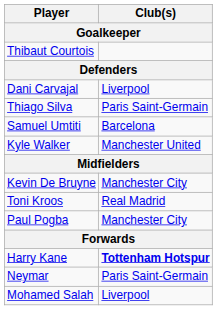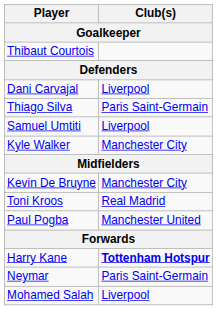 <table class="wikitable mw-collapsible mw-collapsed">
 <tr>
 <th>Player</th>
 <th>Club(s)</th>
 </tr>
 <tr>
 <th colspan="2">Goalkeeper</th>
 </tr>
 <tr>
 <td> <a href='#'>Thibaut Courtois</a></td>
 <td></td>
 </tr>
 <tr>
 <th colspan="2">Defenders</th>
 </tr>
 <tr>
 <td> <a href='#'>Dani Carvajal</a></td>
 <td> <a href='#'>Liverpool</a></td>
 </tr>
 <tr>
 <td> <a href='#'>Thiago Silva</a></td>
 <td> <a href='#'>Paris Saint-Germain</a></td>
 </tr>
 <tr>
 <td> <a href='#'>Samuel Umtiti</a></td>
-<td> <a href='#'>Barcelona</a></td>
+<td> <a href='#'>Liverpool</a></td>
 </tr>
 <tr>
 <td> <a href='#'>Kyle Walker</a></td>
-<td> <a href='#'>Manchester United</a></td>
+<td> <a href='#'>Manchester City</a></td>
 </tr>
 <tr>
 <th colspan="2">Midfielders</th>
 </tr>
 <tr>
 <td> <a href='#'>Kevin De Bruyne</a></td>
 <td> <a href='#'>Manchester City</a></td>
 </tr>
 <tr>
 <td> <a href='#'>Toni Kroos</a></td>
 <td> <a href='#'>Real Madrid</a></td>
 </tr>
 <tr>
 <td> <a href='#'>Paul Pogba</a></td>
-<td> <a href='#'>Manchester City</a></td>
+<td> <a href='#'>Manchester United</a></td>
 </tr>
 <tr>
 <th colspan="2">Forwards</th>
 </tr>
 <tr>
 <td> <a href='#'>Harry Kane</a></td>
 <td><strong> <a href='#'>Tottenham Hotspur</a></strong></td>
 </tr>
 <tr>
 <td> <a href='#'>Neymar</a></td>
 <td> <a href='#'>Paris Saint-Germain</a></td>
 </tr>
 <tr>
 <td> <a href='#'>Mohamed Salah</a></td>
 <td> <a href='#'>Liverpool</a></td>
 </tr>
 </table>
